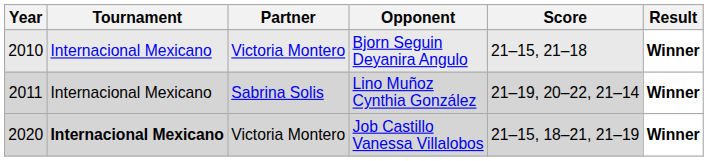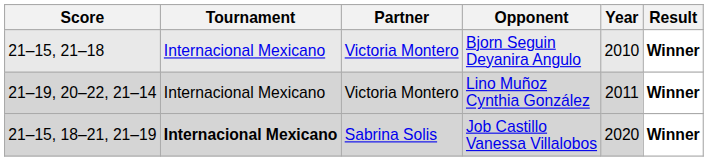 <table class="sortable wikitable" style="font-size: 90%;">
 <tr>
-<th>Year</th>
+<th>Score</th>
 <th>Tournament</th>
 <th>Partner</th>
 <th>Opponent</th>
-<th>Score</th>
+<th>Year</th>
 <th>Result</th>
 </tr>
 <tr style="background:#E9E9E9">
-<td align="center">2010</td>
+<td align="left">21–15, 21–18</td>
 <td align="left"><a href='#'>Internacional Mexicano</a></td>
 <td align="left"> <a href='#'>Victoria Montero</a></td>
 <td align="left"> <a href='#'>Bjorn Seguin</a><br> <a href='#'>Deyanira Angulo</a></td>
-<td align="left">21–15, 21–18</td>
+<td align="center">2010</td>
 <td style="text-align:left; background:white"> <strong>Winner</strong></td>
 </tr>
 <tr style="background:#D5D5D5">
+<td align="left">21–19, 20–22, 21–14</td>
+<td align="left">Internacional Mexicano</td>
+<td align="left"> Victoria Montero</td>
+<td align="left"> <a href='#'>Lino Muñoz</a><br> <a href='#'>Cynthia González</a></td>
 <td align="center">2011</td>
-<td align="left">Internacional Mexicano</td>
-<td align="left"> <a href='#'>Sabrina Solis</a></td>
-<td align="left"> <a href='#'>Lino Muñoz</a><br> <a href='#'>Cynthia González</a></td>
-<td align="left">21–19, 20–22, 21–14</td>
 <td style="text-align:left; background:white"> <strong>Winner</strong></td>
 </tr>
 <tr style="background:#D5D5D5">
+<td align="left">21–15, 18–21, 21–19</td>
+<td align="left"><strong>Internacional Mexicano</strong></td>
+<td align="left"> <a href='#'>Sabrina Solis</a></td>
+<td align="left"> <a href='#'>Job Castillo</a><br> <a href='#'>Vanessa Villalobos</a></td>
 <td align="center">2020</td>
-<td align="left"><strong>Internacional Mexicano</strong></td>
-<td align="left"> Victoria Montero</td>
-<td align="left"> <a href='#'>Job Castillo</a><br> <a href='#'>Vanessa Villalobos</a></td>
-<td align="left">21–15, 18–21, 21–19</td>
 <td style="text-align:left; background:white"> <strong>Winner</strong></td>
 </tr>
 </table>
